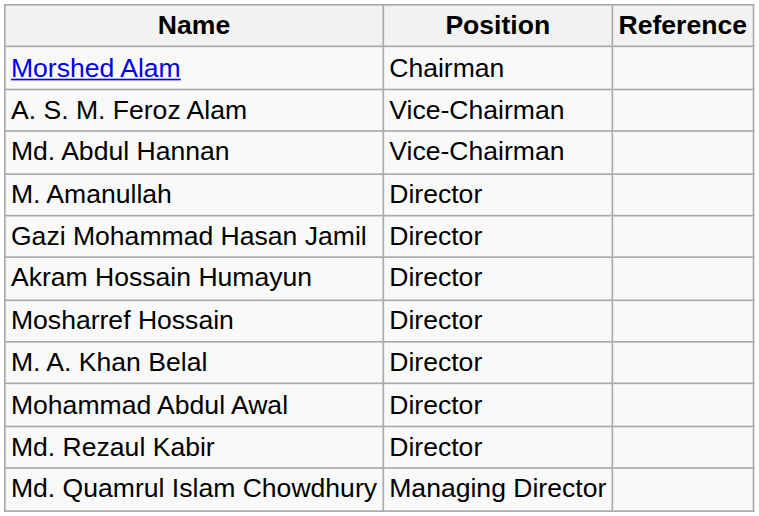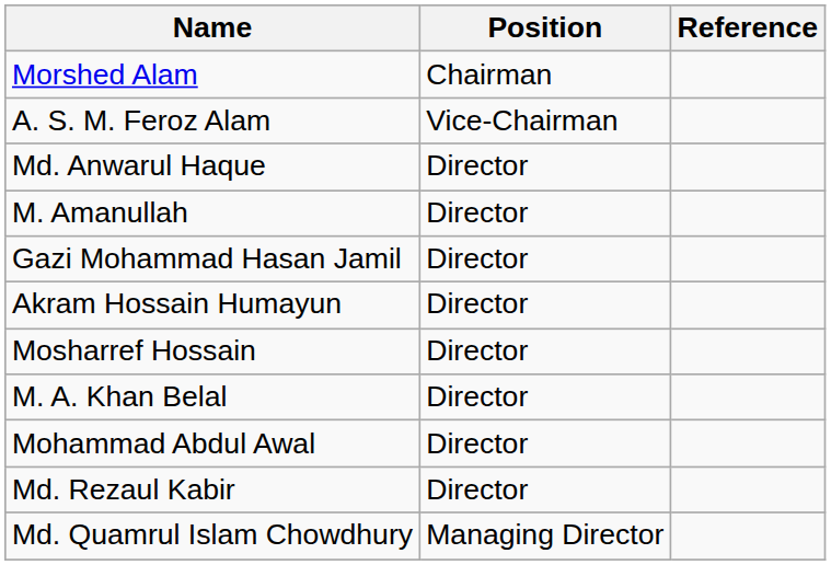 <table class="wikitable">
 <tr>
 <th>Name</th>
 <th>Position</th>
 <th>Reference</th>
 </tr>
 <tr>
 <td><a href='#'>Morshed Alam</a></td>
 <td>Chairman</td>
 <td></td>
 </tr>
 <tr>
 <td>A. S. M. Feroz Alam</td>
 <td>Vice-Chairman</td>
 <td></td>
 </tr>
 <tr>
-<td>Md. Abdul Hannan</td>
-<td>Vice-Chairman</td>
+<td>Md. Anwarul Haque</td>
+<td>Director</td>
 <td></td>
 </tr>
 <tr>
 <td>M. Amanullah</td>
 <td>Director</td>
 <td></td>
 </tr>
 <tr>
 <td>Gazi Mohammad Hasan Jamil</td>
 <td>Director</td>
 <td></td>
 </tr>
 <tr>
 <td>Akram Hossain Humayun</td>
 <td>Director</td>
 <td></td>
 </tr>
 <tr>
 <td>Mosharref Hossain</td>
 <td>Director</td>
 <td></td>
 </tr>
 <tr>
 <td>M. A. Khan Belal</td>
 <td>Director</td>
 <td></td>
 </tr>
 <tr>
 <td>Mohammad Abdul Awal</td>
 <td>Director</td>
 <td></td>
 </tr>
 <tr>
 <td>Md. Rezaul Kabir</td>
 <td>Director</td>
 <td></td>
 </tr>
 <tr>
 <td>Md. Quamrul Islam Chowdhury</td>
 <td>Managing Director</td>
 <td></td>
 </tr>
 </table>
